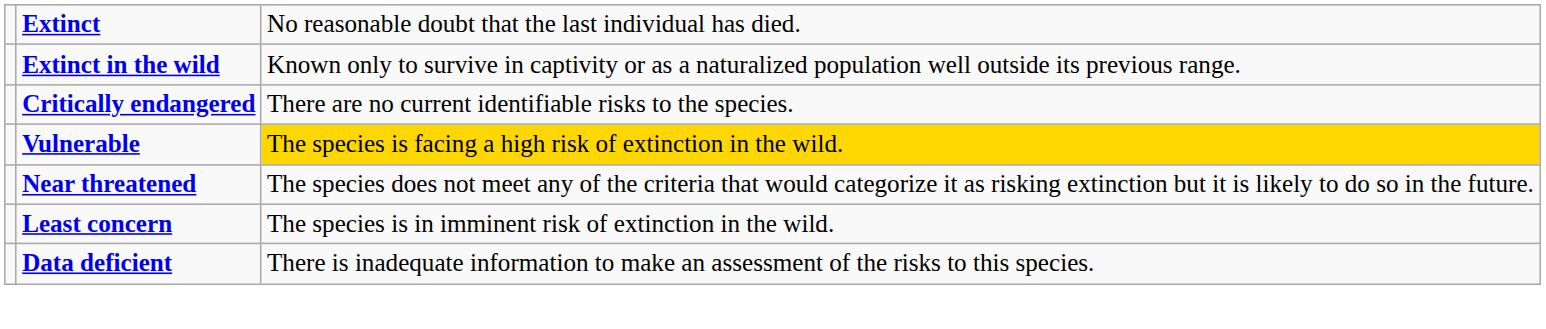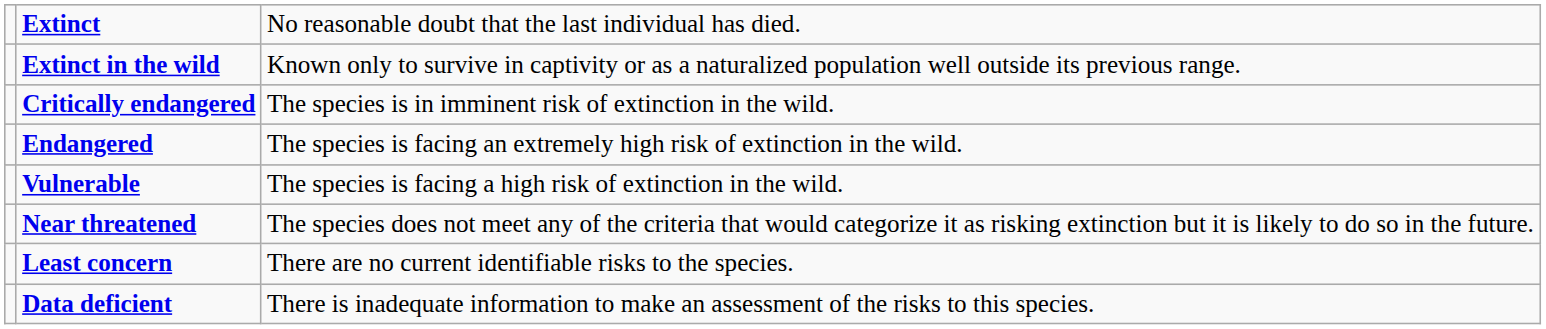 <table class="wikitable" style="text-align:left">
 <tr>
 <td></td>
 <td><strong><a href='#'>Extinct</a></strong></td>
 <td>No reasonable doubt that the last individual has died.</td>
 </tr>
 <tr>
 <td></td>
 <td><strong><a href='#'>Extinct in the wild</a></strong></td>
 <td>Known only to survive in captivity or as a naturalized population well outside its previous range.</td>
 </tr>
 <tr>
 <td></td>
 <td><strong><a href='#'>Critically endangered</a></strong></td>
-<td>There are no current identifiable risks to the species.</td>
+<td>The species is in imminent risk of extinction in the wild.</td>
+</tr>
+<tr>
+<td></td>
+<td><strong><a href='#'>Endangered</a></strong></td>
+<td>The species is facing an extremely high risk of extinction in the wild.</td>
 </tr>
 <tr>
 <td></td>
 <td><strong><a href='#'>Vulnerable</a></strong></td>
-<td style="background: gold;">The species is facing a high risk of extinction in the wild.</td>
+<td>The species is facing a high risk of extinction in the wild.</td>
 </tr>
 <tr>
 <td></td>
 <td><strong><a href='#'>Near threatened</a></strong></td>
 <td>The species does not meet any of the criteria that would categorize it as risking extinction but it is likely to do so in the future.</td>
 </tr>
 <tr>
 <td></td>
 <td><strong><a href='#'>Least concern</a></strong></td>
-<td>The species is in imminent risk of extinction in the wild.</td>
+<td>There are no current identifiable risks to the species.</td>
 </tr>
 <tr>
 <td></td>
 <td><strong><a href='#'>Data deficient</a></strong></td>
 <td>There is inadequate information to make an assessment of the risks to this species.</td>
 </tr>
 </table>
